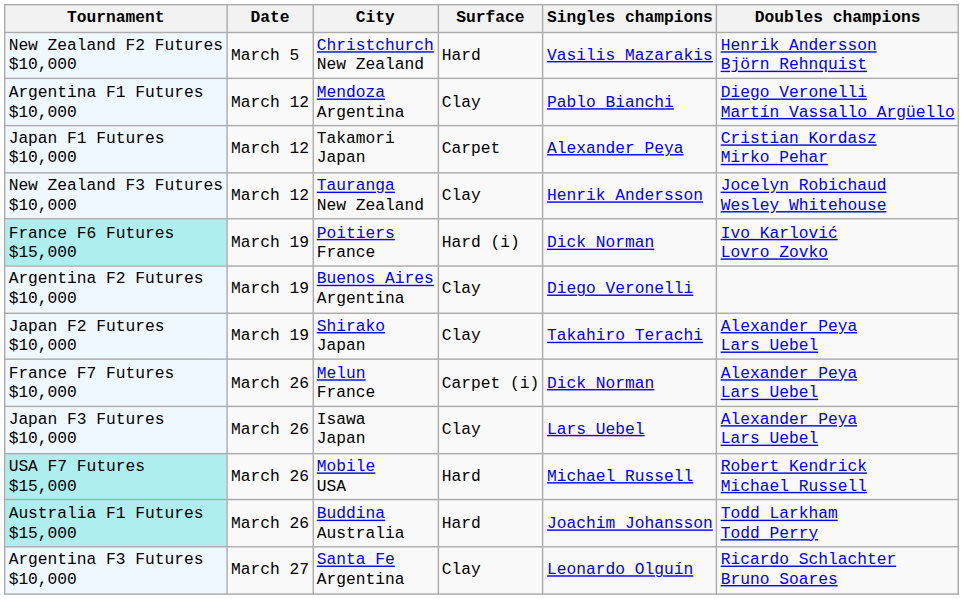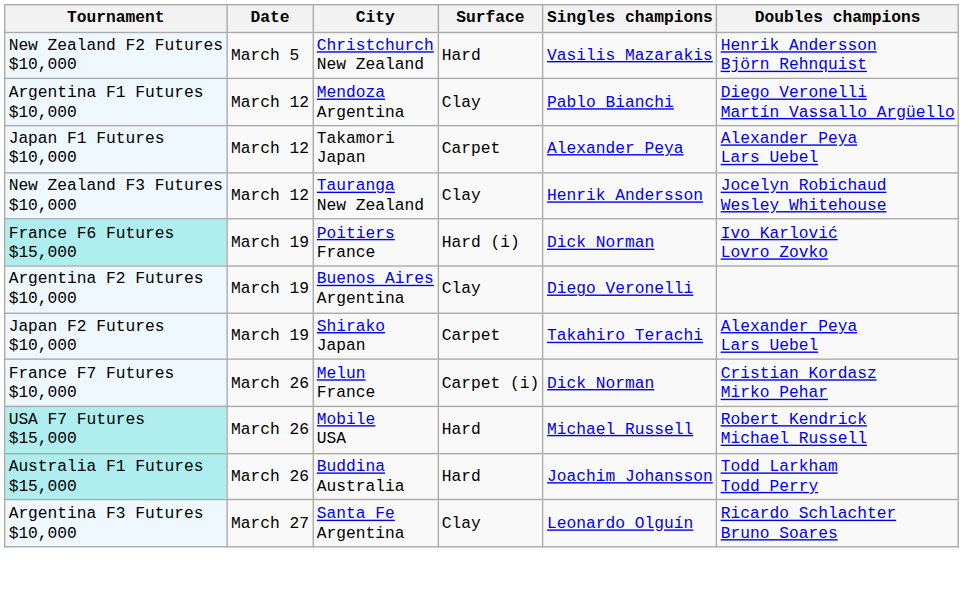 <table class="sortable wikitable" style="font-size:90%">
 <tr>
 <th>Tournament</th>
 <th>Date</th>
 <th>City</th>
 <th>Surface</th>
 <th>Singles champions</th>
 <th>Doubles champions</th>
 </tr>
 <tr>
 <td style="background:#f0f8ff;">New Zealand F2 Futures<br>$10,000</td>
 <td>March 5</td>
 <td><a href='#'>Christchurch</a><br>New Zealand</td>
 <td>Hard</td>
 <td> <a href='#'>Vasilis Mazarakis</a></td>
 <td> <a href='#'>Henrik Andersson</a> <br> <a href='#'>Björn Rehnquist</a></td>
 </tr>
 <tr>
 <td style="background:#f0f8ff;">Argentina F1 Futures<br>$10,000</td>
 <td>March 12</td>
 <td><a href='#'>Mendoza</a><br>Argentina</td>
 <td>Clay</td>
 <td> <a href='#'>Pablo Bianchi</a></td>
 <td> <a href='#'>Diego Veronelli</a> <br> <a href='#'>Martín Vassallo Argüello</a></td>
 </tr>
 <tr>
 <td style="background:#f0f8ff;">Japan F1 Futures<br>$10,000</td>
 <td>March 12</td>
 <td>Takamori<br>Japan</td>
 <td>Carpet</td>
 <td> <a href='#'>Alexander Peya</a></td>
-<td> <a href='#'>Cristian Kordasz</a> <br> <a href='#'>Mirko Pehar</a></td>
+<td> <a href='#'>Alexander Peya</a> <br> <a href='#'>Lars Uebel</a></td>
 </tr>
 <tr>
 <td style="background:#f0f8ff;">New Zealand F3 Futures<br>$10,000</td>
 <td>March 12</td>
 <td><a href='#'>Tauranga</a><br>New Zealand</td>
 <td>Clay</td>
 <td> <a href='#'>Henrik Andersson</a></td>
 <td> <a href='#'>Jocelyn Robichaud</a> <br> <a href='#'>Wesley Whitehouse</a></td>
 </tr>
 <tr>
 <td style="background:#afeeee;">France F6 Futures<br>$15,000</td>
 <td>March 19</td>
 <td><a href='#'>Poitiers</a><br>France</td>
 <td>Hard (i)</td>
 <td> <a href='#'>Dick Norman</a></td>
 <td> <a href='#'>Ivo Karlović</a> <br> <a href='#'>Lovro Zovko</a></td>
 </tr>
 <tr>
 <td style="background:#f0f8ff;">Argentina F2 Futures<br>$10,000</td>
 <td>March 19</td>
 <td><a href='#'>Buenos Aires</a><br>Argentina</td>
 <td>Clay</td>
 <td> <a href='#'>Diego Veronelli</a></td>
 <td></td>
 </tr>
 <tr>
 <td style="background:#f0f8ff;">Japan F2 Futures<br>$10,000</td>
 <td>March 19</td>
 <td><a href='#'>Shirako</a><br>Japan</td>
-<td>Clay</td>
+<td>Carpet</td>
 <td> <a href='#'>Takahiro Terachi</a></td>
 <td> <a href='#'>Alexander Peya</a> <br> <a href='#'>Lars Uebel</a></td>
 </tr>
 <tr>
 <td style="background:#f0f8ff;">France F7 Futures<br>$10,000</td>
 <td>March 26</td>
 <td><a href='#'>Melun</a><br>France</td>
 <td>Carpet (i)</td>
 <td> <a href='#'>Dick Norman</a></td>
-<td> <a href='#'>Alexander Peya</a> <br> <a href='#'>Lars Uebel</a></td>
-</tr>
-<tr>
-<td style="background:#f0f8ff;">Japan F3 Futures<br>$10,000</td>
-<td>March 26</td>
-<td>Isawa<br>Japan</td>
-<td>Clay</td>
-<td> <a href='#'>Lars Uebel</a></td>
-<td> <a href='#'>Alexander Peya</a> <br> <a href='#'>Lars Uebel</a></td>
+<td> <a href='#'>Cristian Kordasz</a> <br> <a href='#'>Mirko Pehar</a></td>
 </tr>
 <tr>
 <td style="background:#afeeee;">USA F7 Futures<br>$15,000</td>
 <td>March 26</td>
 <td><a href='#'>Mobile</a><br>USA</td>
 <td>Hard</td>
 <td> <a href='#'>Michael Russell</a></td>
 <td> <a href='#'>Robert Kendrick</a> <br> <a href='#'>Michael Russell</a></td>
 </tr>
 <tr>
 <td style="background:#afeeee;">Australia F1 Futures<br>$15,000</td>
 <td>March 26</td>
 <td><a href='#'>Buddina</a><br>Australia</td>
 <td>Hard</td>
 <td> <a href='#'>Joachim Johansson</a></td>
 <td> <a href='#'>Todd Larkham</a> <br> <a href='#'>Todd Perry</a></td>
 </tr>
 <tr>
 <td style="background:#f0f8ff;">Argentina F3 Futures<br>$10,000</td>
 <td>March 27</td>
 <td><a href='#'>Santa Fe</a><br>Argentina</td>
 <td>Clay</td>
 <td> <a href='#'>Leonardo Olguín</a></td>
 <td> <a href='#'>Ricardo Schlachter</a> <br> <a href='#'>Bruno Soares</a></td>
 </tr>
 </table>
